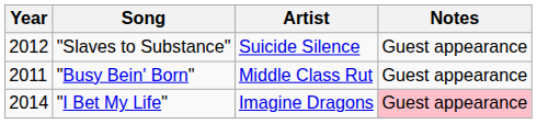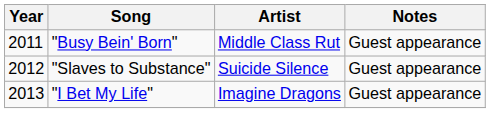 <table class="wikitable">
 <tr>
 <th>Year</th>
 <th>Song</th>
 <th>Artist</th>
 <th>Notes</th>
 </tr>
 <tr>
+<td>2011</td>
+<td>"<a href='#'>Busy Bein' Born</a>"</td>
+<td><a href='#'>Middle Class Rut</a></td>
+<td>Guest appearance</td>
+</tr>
+<tr>
 <td>2012</td>
 <td>"Slaves to Substance"</td>
 <td><a href='#'>Suicide Silence</a></td>
 <td>Guest appearance</td>
 </tr>
 <tr>
-<td>2011</td>
-<td>"<a href='#'>Busy Bein' Born</a>"</td>
-<td><a href='#'>Middle Class Rut</a></td>
-<td>Guest appearance</td>
-</tr>
-<tr>
-<td>2014</td>
+<td>2013</td>
 <td>"<a href='#'>I Bet My Life</a>"</td>
 <td><a href='#'>Imagine Dragons</a></td>
-<td style="background: pink;">Guest appearance</td>
+<td>Guest appearance</td>
 </tr>
 <tr>
 </tr>
 </table>
